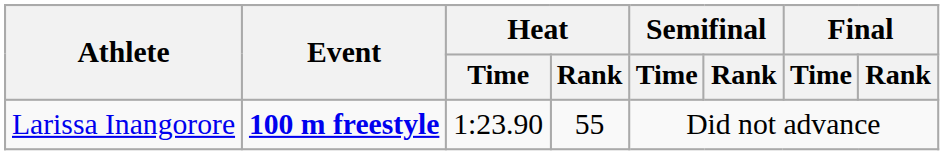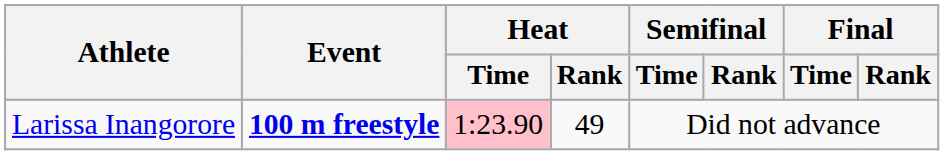 <table class=wikitable style="font-size:90%">
 <tr>
 <th rowspan="2">Athlete</th>
 <th rowspan="2">Event</th>
 <th colspan="2">Heat</th>
 <th colspan="2">Semifinal</th>
 <th colspan="2">Final</th>
 </tr>
 <tr style="font-size:95%">
 <th>Time</th>
 <th>Rank</th>
 <th>Time</th>
 <th>Rank</th>
 <th>Time</th>
 <th>Rank</th>
 </tr>
 <tr align=center>
 <td align=left><a href='#'>Larissa Inangorore</a></td>
 <td align=left><strong><a href='#'>100 m freestyle</a></strong></td>
-<td>1:23.90</td>
-<td>55</td>
+<td style="background: pink;">1:23.90</td>
+<td>49</td>
 <td colspan=4>Did not advance</td>
 </tr>
 </table>
